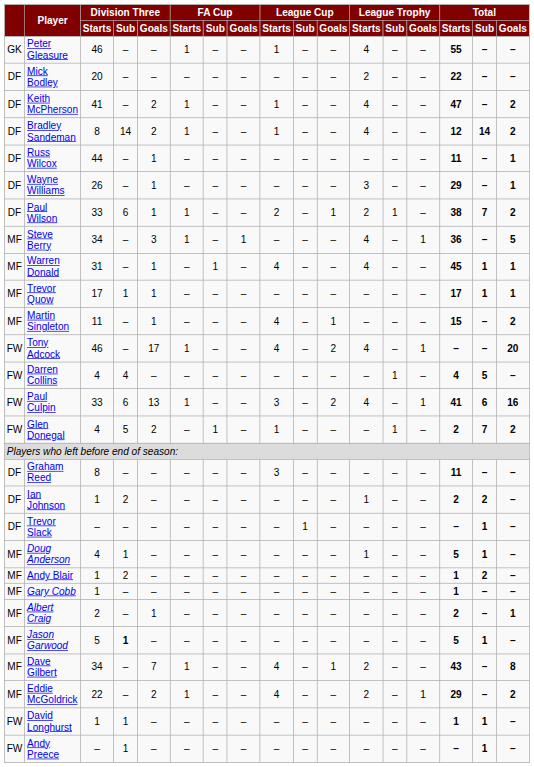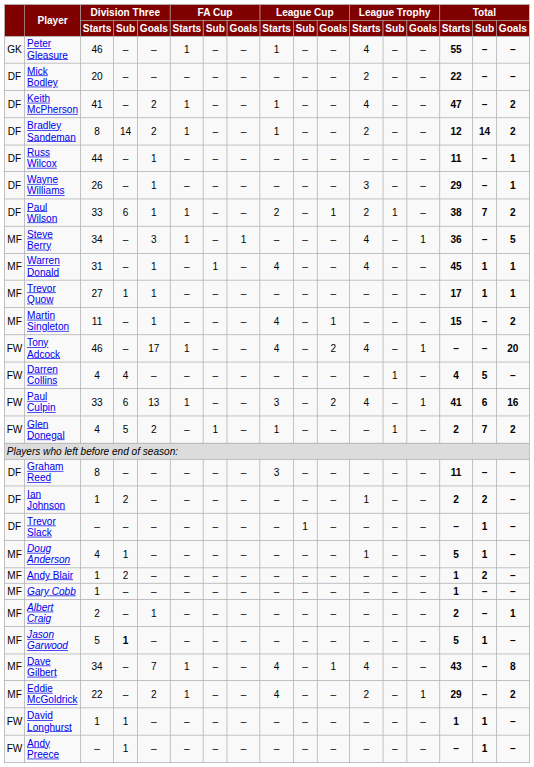 <table class="wikitable"  style="text-align:center; font-size:90%; width:71%;">
 <tr>
 <th rowspan="2" style="background:maroon; color:white;  width: 4%"></th>
 <th rowspan="2" style="background:maroon; color:white; ">Player</th>
 <th colspan="3" style="background:maroon; color:white; ">Division Three</th>
 <th colspan="3" style="background:maroon; color:white; ">FA Cup</th>
 <th colspan="3" style="background:maroon; color:white; ">League Cup</th>
 <th colspan="3" style="background:maroon; color:white; ">League Trophy</th>
 <th colspan="3" style="background:maroon; color:white; ">Total</th>
 </tr>
 <tr>
 <th style="background:maroon; color:white;  width: 4%;">Starts</th>
 <th style="background:maroon; color:white;  width: 4%;">Sub</th>
 <th style="background:maroon; color:white;  width: 4%;">Goals</th>
 <th style="background:maroon; color:white;  width: 4%;">Starts</th>
 <th style="background:maroon; color:white;  width: 4%;">Sub</th>
 <th style="background:maroon; color:white;  width: 4%;">Goals</th>
 <th style="background:maroon; color:white;  width: 4%;">Starts</th>
 <th style="background:maroon; color:white;  width: 4%;">Sub</th>
 <th style="background:maroon; color:white;  width: 4%;">Goals</th>
 <th style="background:maroon; color:white;  width: 4%;">Starts</th>
 <th style="background:maroon; color:white;  width: 4%;">Sub</th>
 <th style="background:maroon; color:white;  width: 4%;">Goals</th>
 <th style="background:maroon; color:white;  width: 4%;">Starts</th>
 <th style="background:maroon; color:white;  width: 4%;">Sub</th>
 <th style="background:maroon; color:white;  width: 4%;">Goals</th>
 </tr>
 <tr>
 <td>GK</td>
 <td style="text-align:left;"><a href='#'>Peter Gleasure</a></td>
 <td>46</td>
 <td>–</td>
 <td>–</td>
 <td>1</td>
 <td>–</td>
 <td>–</td>
 <td>1</td>
 <td>–</td>
 <td>–</td>
 <td>4</td>
 <td>–</td>
 <td>–</td>
 <td><strong>55</strong></td>
 <td><strong>–</strong></td>
 <td><strong>–</strong></td>
 </tr>
 <tr>
 <td>DF</td>
 <td style="text-align:left;"><a href='#'>Mick Bodley</a></td>
 <td>20</td>
 <td>–</td>
 <td>–</td>
 <td>–</td>
 <td>–</td>
 <td>–</td>
 <td>–</td>
 <td>–</td>
 <td>–</td>
 <td>2</td>
 <td>–</td>
 <td>–</td>
 <td><strong>22</strong></td>
 <td><strong>–</strong></td>
 <td><strong>–</strong></td>
 </tr>
 <tr>
 <td>DF</td>
 <td style="text-align:left;"><a href='#'>Keith McPherson</a></td>
 <td>41</td>
 <td>–</td>
 <td>2</td>
 <td>1</td>
 <td>–</td>
 <td>–</td>
 <td>1</td>
 <td>–</td>
 <td>–</td>
 <td>4</td>
 <td>–</td>
 <td>–</td>
 <td><strong>47</strong></td>
 <td><strong>–</strong></td>
 <td><strong>2</strong></td>
 </tr>
 <tr>
 <td>DF</td>
 <td style="text-align:left;"><a href='#'>Bradley Sandeman</a></td>
 <td>8</td>
 <td>14</td>
 <td>2</td>
 <td>1</td>
 <td>–</td>
 <td>–</td>
 <td>1</td>
 <td>–</td>
 <td>–</td>
-<td>4</td>
+<td>2</td>
 <td>–</td>
 <td>–</td>
 <td><strong>12</strong></td>
 <td><strong>14</strong></td>
 <td><strong>2</strong></td>
 </tr>
 <tr>
 <td>DF</td>
 <td style="text-align:left;"><a href='#'>Russ Wilcox</a></td>
 <td>44</td>
 <td>–</td>
 <td>1</td>
 <td>–</td>
 <td>–</td>
 <td>–</td>
 <td>–</td>
 <td>–</td>
 <td>–</td>
 <td>–</td>
 <td>–</td>
 <td>–</td>
 <td><strong>11</strong></td>
 <td><strong>–</strong></td>
 <td><strong>1</strong></td>
 </tr>
 <tr>
 <td>DF</td>
 <td style="text-align:left;"><a href='#'>Wayne Williams</a></td>
 <td>26</td>
 <td>–</td>
 <td>1</td>
 <td>–</td>
 <td>–</td>
 <td>–</td>
 <td>–</td>
 <td>–</td>
 <td>–</td>
 <td>3</td>
 <td>–</td>
 <td>–</td>
 <td><strong>29</strong></td>
 <td><strong>–</strong></td>
 <td><strong>1</strong></td>
 </tr>
 <tr>
 <td>DF</td>
 <td style="text-align:left;"><a href='#'>Paul Wilson</a></td>
 <td>33</td>
 <td>6</td>
 <td>1</td>
 <td>1</td>
 <td>–</td>
 <td>–</td>
 <td>2</td>
 <td>–</td>
 <td>1</td>
 <td>2</td>
 <td>1</td>
 <td>–</td>
 <td><strong>38</strong></td>
 <td><strong>7</strong></td>
 <td><strong>2</strong></td>
 </tr>
 <tr>
 <td>MF</td>
 <td style="text-align:left;"><a href='#'>Steve Berry</a></td>
 <td>34</td>
 <td>–</td>
 <td>3</td>
 <td>1</td>
 <td>–</td>
 <td>1</td>
 <td>–</td>
 <td>–</td>
 <td>–</td>
 <td>4</td>
 <td>–</td>
 <td>1</td>
 <td><strong>36</strong></td>
 <td><strong>–</strong></td>
 <td><strong>5</strong></td>
 </tr>
 <tr>
 <td>MF</td>
 <td style="text-align:left;"><a href='#'>Warren Donald</a></td>
 <td>31</td>
 <td>–</td>
 <td>1</td>
 <td>–</td>
 <td>1</td>
 <td>–</td>
 <td>4</td>
 <td>–</td>
 <td>–</td>
 <td>4</td>
 <td>–</td>
 <td>–</td>
 <td><strong>45</strong></td>
 <td><strong>1</strong></td>
 <td><strong>1</strong></td>
 </tr>
 <tr>
 <td>MF</td>
 <td style="text-align:left;"><a href='#'>Trevor Quow</a></td>
-<td>17</td>
+<td>27</td>
 <td>1</td>
 <td>1</td>
 <td>–</td>
 <td>–</td>
 <td>–</td>
 <td>–</td>
 <td>–</td>
 <td>–</td>
 <td>–</td>
 <td>–</td>
 <td>–</td>
 <td><strong>17</strong></td>
 <td><strong>1</strong></td>
 <td><strong>1</strong></td>
 </tr>
 <tr>
 <td>MF</td>
 <td style="text-align:left;"><a href='#'>Martin Singleton</a></td>
 <td>11</td>
 <td>–</td>
 <td>1</td>
 <td>–</td>
 <td>–</td>
 <td>–</td>
 <td>4</td>
 <td>–</td>
 <td>1</td>
 <td>–</td>
 <td>–</td>
 <td>–</td>
 <td><strong>15</strong></td>
 <td><strong>–</strong></td>
 <td><strong>2</strong></td>
 </tr>
 <tr>
 <td>FW</td>
 <td style="text-align:left;"><a href='#'>Tony Adcock</a></td>
 <td>46</td>
 <td>–</td>
 <td>17</td>
 <td>1</td>
 <td>–</td>
 <td>–</td>
 <td>4</td>
 <td>–</td>
 <td>2</td>
 <td>4</td>
 <td>–</td>
 <td>1</td>
 <td><strong>–</strong></td>
 <td><strong>–</strong></td>
 <td><strong>20</strong></td>
 </tr>
 <tr>
 <td>FW</td>
 <td style="text-align:left;"><a href='#'>Darren Collins</a></td>
 <td>4</td>
 <td>4</td>
 <td>–</td>
 <td>–</td>
 <td>–</td>
 <td>–</td>
 <td>–</td>
 <td>–</td>
 <td>–</td>
 <td>–</td>
 <td>1</td>
 <td>–</td>
 <td><strong>4</strong></td>
 <td><strong>5</strong></td>
 <td><strong>–</strong></td>
 </tr>
 <tr>
 <td>FW</td>
 <td style="text-align:left;"><a href='#'>Paul Culpin</a></td>
 <td>33</td>
 <td>6</td>
 <td>13</td>
 <td>1</td>
 <td>–</td>
 <td>–</td>
 <td>3</td>
 <td>–</td>
 <td>2</td>
 <td>4</td>
 <td>–</td>
 <td>1</td>
 <td><strong>41</strong></td>
 <td><strong>6</strong></td>
 <td><strong>16</strong></td>
 </tr>
 <tr>
 <td>FW</td>
 <td style="text-align:left;"><a href='#'>Glen Donegal</a></td>
 <td>4</td>
 <td>5</td>
 <td>2</td>
 <td>–</td>
 <td>1</td>
 <td>–</td>
 <td>1</td>
 <td>–</td>
 <td>–</td>
 <td>–</td>
 <td>1</td>
 <td>–</td>
 <td><strong>2</strong></td>
 <td><strong>7</strong></td>
 <td><strong>2</strong></td>
 </tr>
 <tr>
 <td colspan="20" style="background:#dcdcdc; text-align:left;"><em>Players who left before end of season:</em></td>
 </tr>
 <tr>
 <td>DF</td>
 <td style="text-align:left;"><a href='#'>Graham Reed</a></td>
 <td>8</td>
 <td>–</td>
 <td>–</td>
 <td>–</td>
 <td>–</td>
 <td>–</td>
 <td>3</td>
 <td>–</td>
 <td>–</td>
 <td>–</td>
 <td>–</td>
 <td>–</td>
 <td><strong>11</strong></td>
 <td><strong>–</strong></td>
 <td><strong>–</strong></td>
 </tr>
 <tr>
 <td>DF</td>
 <td style="text-align:left;"><a href='#'>Ian Johnson</a></td>
 <td>1</td>
 <td>2</td>
 <td>–</td>
 <td>–</td>
 <td>–</td>
 <td>–</td>
 <td>–</td>
 <td>–</td>
 <td>–</td>
 <td>1</td>
 <td>–</td>
 <td>–</td>
 <td><strong>2</strong></td>
 <td><strong>2</strong></td>
 <td><strong>–</strong></td>
 </tr>
 <tr>
 <td>DF</td>
 <td style="text-align:left;"><a href='#'>Trevor Slack</a></td>
 <td>–</td>
 <td>–</td>
 <td>–</td>
 <td>–</td>
 <td>–</td>
 <td>–</td>
 <td>–</td>
 <td>1</td>
 <td>–</td>
 <td>–</td>
 <td>–</td>
 <td>–</td>
 <td><strong>–</strong></td>
 <td><strong>1</strong></td>
 <td><strong>–</strong></td>
 </tr>
 <tr>
 <td>MF</td>
 <td style="text-align:left;"><em><a href='#'>Doug Anderson</a></em></td>
 <td>4</td>
 <td>1</td>
 <td>–</td>
 <td>–</td>
 <td>–</td>
 <td>–</td>
 <td>–</td>
 <td>–</td>
 <td>–</td>
 <td>1</td>
 <td>–</td>
 <td>–</td>
 <td><strong>5</strong></td>
 <td><strong>1</strong></td>
 <td><strong>–</strong></td>
 </tr>
 <tr>
 <td>MF</td>
 <td style="text-align:left;"><a href='#'>Andy Blair</a></td>
 <td>1</td>
 <td>2</td>
 <td>–</td>
 <td>–</td>
 <td>–</td>
 <td>–</td>
 <td>–</td>
 <td>–</td>
 <td>–</td>
 <td>–</td>
 <td>–</td>
 <td>–</td>
 <td><strong>1</strong></td>
 <td><strong>2</strong></td>
 <td><strong>–</strong></td>
 </tr>
 <tr>
 <td>MF</td>
 <td style="text-align:left;"><em><a href='#'>Gary Cobb</a></em></td>
 <td>1</td>
 <td>–</td>
 <td>–</td>
 <td>–</td>
 <td>–</td>
 <td>–</td>
 <td>–</td>
 <td>–</td>
 <td>–</td>
 <td>–</td>
 <td>–</td>
 <td>–</td>
 <td><strong>1</strong></td>
 <td><strong>–</strong></td>
 <td><strong>–</strong></td>
 </tr>
 <tr>
 <td>MF</td>
 <td style="text-align:left;"><em><a href='#'>Albert Craig</a></em></td>
 <td>2</td>
 <td>–</td>
 <td>1</td>
 <td>–</td>
 <td>–</td>
 <td>–</td>
 <td>–</td>
 <td>–</td>
 <td>–</td>
 <td>–</td>
 <td>–</td>
 <td>–</td>
 <td><strong>2</strong></td>
 <td><strong>–</strong></td>
 <td><strong>1</strong></td>
 </tr>
 <tr>
 <td>MF</td>
 <td style="text-align:left;"><em><a href='#'>Jason Garwood</a></em></td>
 <td>5</td>
 <td><strong>1</strong></td>
 <td>–</td>
 <td>–</td>
 <td>–</td>
 <td>–</td>
 <td>–</td>
 <td>–</td>
 <td>–</td>
 <td>–</td>
 <td>–</td>
 <td>–</td>
 <td><strong>5</strong></td>
 <td><strong>1</strong></td>
 <td><strong>–</strong></td>
 </tr>
 <tr>
 <td>MF</td>
 <td style="text-align:left;"><a href='#'>Dave Gilbert</a></td>
 <td>34</td>
 <td>–</td>
 <td>7</td>
 <td>1</td>
 <td>–</td>
 <td>–</td>
 <td>4</td>
 <td>–</td>
 <td>1</td>
-<td>2</td>
+<td>4</td>
 <td>–</td>
 <td>–</td>
 <td><strong>43</strong></td>
 <td><strong>–</strong></td>
 <td><strong>8</strong></td>
 </tr>
 <tr>
 <td>MF</td>
 <td style="text-align:left;"><a href='#'>Eddie McGoldrick</a></td>
 <td>22</td>
 <td>–</td>
 <td>2</td>
 <td>1</td>
 <td>–</td>
 <td>–</td>
 <td>4</td>
 <td>–</td>
 <td>–</td>
 <td>2</td>
 <td>–</td>
 <td>1</td>
 <td><strong>29</strong></td>
 <td><strong>–</strong></td>
 <td><strong>2</strong></td>
 </tr>
 <tr>
 <td>FW</td>
 <td style="text-align:left;"><a href='#'>David Longhurst</a></td>
 <td>1</td>
 <td>1</td>
 <td>–</td>
 <td>–</td>
 <td>–</td>
 <td>–</td>
 <td>–</td>
 <td>–</td>
 <td>–</td>
 <td>–</td>
 <td>–</td>
 <td>–</td>
 <td><strong>1</strong></td>
 <td><strong>1</strong></td>
 <td><strong>–</strong></td>
 </tr>
 <tr>
 <td>FW</td>
 <td style="text-align:left;"><a href='#'>Andy Preece</a></td>
 <td>–</td>
 <td>1</td>
 <td>–</td>
 <td>–</td>
 <td>–</td>
 <td>–</td>
 <td>–</td>
 <td>–</td>
 <td>–</td>
 <td>–</td>
 <td>–</td>
 <td>–</td>
 <td><strong>–</strong></td>
 <td><strong>1</strong></td>
 <td><strong>–</strong></td>
 </tr>
 </table>
